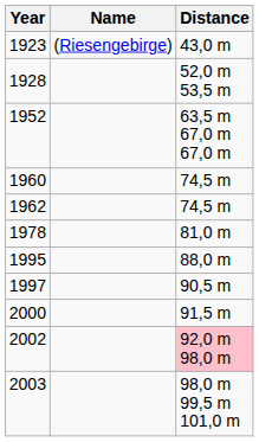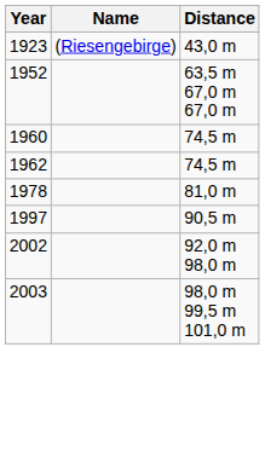 <table class="wikitable">
 <tr class="hintergrundfarbe5">
 <th>Year</th>
 <th>Name</th>
 <th>Distance</th>
 </tr>
 <tr>
 <td>1923</td>
 <td> (<a href='#'>Riesengebirge</a>)</td>
 <td>43,0 m</td>
-</tr>
-<tr>
-<td>1928</td>
-<td style="vertical-align:top"><br></td>
-<td>52,0 m<br>53,5 m</td>
 </tr>
 <tr>
 <td style="vertical-align:top">1952</td>
 <td><br><br></td>
 <td>63,5 m<br>67,0 m<br>67,0 m</td>
 </tr>
 <tr>
 <td>1960</td>
 <td></td>
 <td>74,5 m</td>
 </tr>
 <tr>
 <td>1962</td>
 <td></td>
 <td>74,5 m</td>
 </tr>
 <tr>
 <td>1978</td>
 <td></td>
 <td>81,0 m</td>
 </tr>
 <tr>
-<td>1995</td>
-<td></td>
-<td>88,0 m</td>
-</tr>
-<tr>
 <td>1997</td>
 <td></td>
 <td>90,5 m</td>
 </tr>
 <tr>
-<td>2000</td>
-<td></td>
-<td>91,5 m</td>
-</tr>
-<tr>
 <td style="vertical-align:top">2002</td>
 <td><br></td>
-<td style="background: pink;">92,0 m<br>98,0 m</td>
+<td>92,0 m<br>98,0 m</td>
 </tr>
 <tr>
 <td style="vertical-align:top">2003</td>
 <td><br><br></td>
 <td>98,0 m<br>99,5 m<br>101,0 m</td>
 </tr>
 </table>
